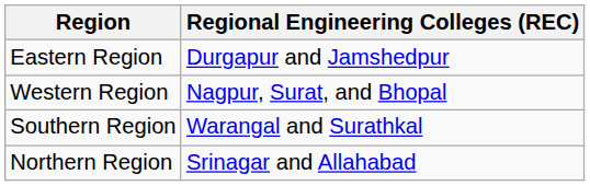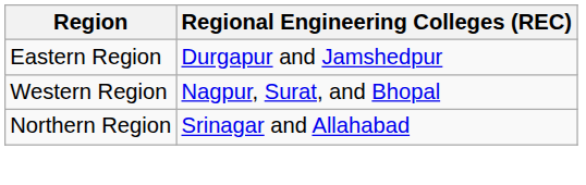 <table class="wikitable">
 <tr>
 <th>Region</th>
 <th>Regional Engineering Colleges (REC)</th>
 </tr>
 <tr>
 <td>Eastern Region</td>
 <td><a href='#'>Durgapur</a> and <a href='#'>Jamshedpur</a></td>
 </tr>
 <tr>
 <td>Western Region</td>
 <td><a href='#'>Nagpur</a>, <a href='#'>Surat</a>, and <a href='#'>Bhopal</a></td>
 </tr>
 <tr>
-<td>Southern Region</td>
-<td><a href='#'>Warangal</a> and <a href='#'>Surathkal</a></td>
-</tr>
-<tr>
 <td>Northern Region</td>
 <td><a href='#'>Srinagar</a> and <a href='#'>Allahabad</a></td>
 </tr>
 </table>
